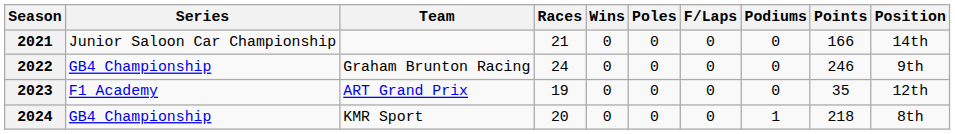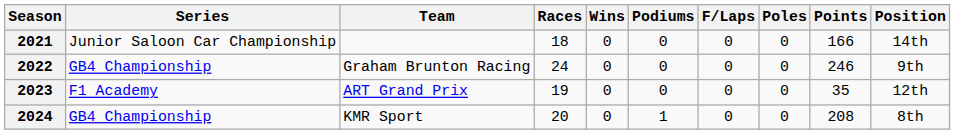 <table class="wikitable" style="font-size: 90%; text-align:center">
 <tr>
 <th>Season</th>
 <th>Series</th>
 <th>Team</th>
 <th>Races</th>
 <th>Wins</th>
+<th>Podiums</th>
+<th>F/Laps</th>
 <th>Poles</th>
-<th>F/Laps</th>
-<th>Podiums</th>
 <th>Points</th>
 <th>Position</th>
 </tr>
 <tr>
 <th>2021</th>
 <td align=left>Junior Saloon Car Championship</td>
 <td></td>
-<td>21</td>
+<td>18</td>
 <td>0</td>
 <td>0</td>
 <td>0</td>
 <td>0</td>
 <td>166</td>
 <td>14th</td>
 </tr>
 <tr>
 <th>2022</th>
 <td align=left><a href='#'>GB4 Championship</a></td>
 <td align=left>Graham Brunton Racing</td>
 <td>24</td>
 <td>0</td>
 <td>0</td>
 <td>0</td>
 <td>0</td>
 <td>246</td>
 <td>9th</td>
 </tr>
 <tr>
 <th>2023</th>
 <td align=left><a href='#'>F1 Academy</a></td>
 <td align=left><a href='#'>ART Grand Prix</a></td>
 <td>19</td>
 <td>0</td>
 <td>0</td>
 <td>0</td>
 <td>0</td>
 <td>35</td>
 <td>12th</td>
 </tr>
 <tr>
 <th>2024</th>
 <td align=left><a href='#'>GB4 Championship</a></td>
 <td align=left>KMR Sport</td>
 <td>20</td>
 <td>0</td>
+<td>1</td>
 <td>0</td>
 <td>0</td>
-<td>1</td>
-<td>218</td>
+<td>208</td>
 <td>8th</td>
 </tr>
 </table>
